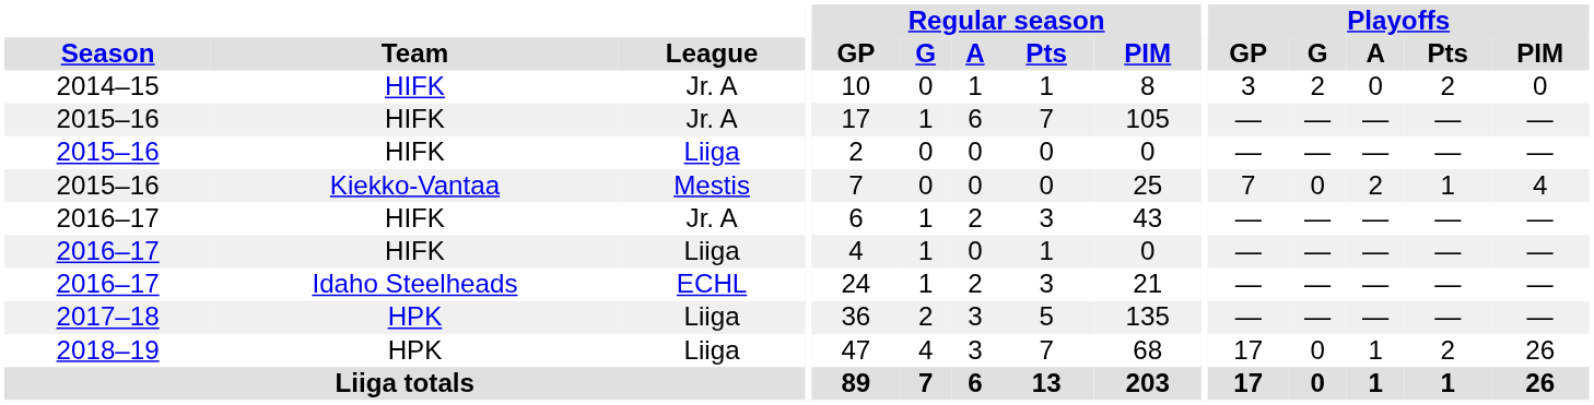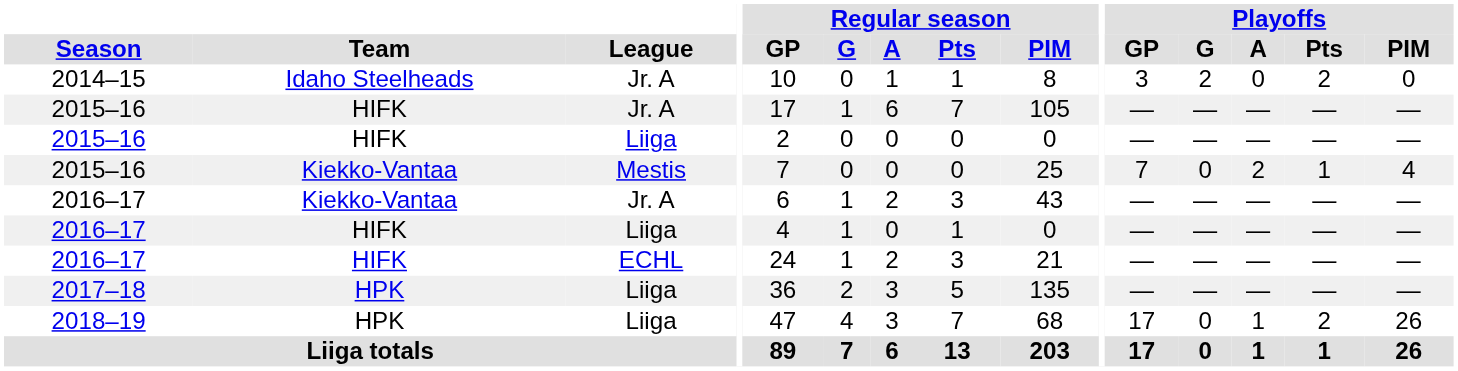 <table border="0" cellpadding="1" cellspacing="0" style="text-align:center; width:60em">
 <tr bgcolor="#e0e0e0">
 <th colspan="3" bgcolor="#ffffff"></th>
 <th rowspan="99" bgcolor="#ffffff"></th>
 <th colspan="5"><a href='#'>Regular season</a></th>
 <th rowspan="99" bgcolor="#ffffff"></th>
 <th colspan="5"><a href='#'>Playoffs</a></th>
 </tr>
 <tr bgcolor="#e0e0e0">
 <th><a href='#'>Season</a></th>
 <th>Team</th>
 <th>League</th>
 <th>GP</th>
 <th><a href='#'>G</a></th>
 <th><a href='#'>A</a></th>
 <th><a href='#'>Pts</a></th>
 <th><a href='#'>PIM</a></th>
 <th>GP</th>
 <th>G</th>
 <th>A</th>
 <th>Pts</th>
 <th>PIM</th>
 </tr>
 <tr>
 <td>2014–15</td>
-<td><a href='#'>HIFK</a></td>
+<td><a href='#'>Idaho Steelheads</a></td>
 <td>Jr. A</td>
 <td>10</td>
 <td>0</td>
 <td>1</td>
 <td>1</td>
 <td>8</td>
 <td>3</td>
 <td>2</td>
 <td>0</td>
 <td>2</td>
 <td>0</td>
 </tr>
 <tr bgcolor="#f0f0f0">
 <td>2015–16</td>
 <td>HIFK</td>
 <td>Jr. A</td>
 <td>17</td>
 <td>1</td>
 <td>6</td>
 <td>7</td>
 <td>105</td>
 <td>—</td>
 <td>—</td>
 <td>—</td>
 <td>—</td>
 <td>—</td>
 </tr>
 <tr>
 <td><a href='#'>2015–16</a></td>
 <td>HIFK</td>
 <td><a href='#'>Liiga</a></td>
 <td>2</td>
 <td>0</td>
 <td>0</td>
 <td>0</td>
 <td>0</td>
 <td>—</td>
 <td>—</td>
 <td>—</td>
 <td>—</td>
 <td>—</td>
 </tr>
 <tr bgcolor="#f0f0f0">
 <td 2015–16 Mestis season>2015–16</td>
 <td><a href='#'>Kiekko-Vantaa</a></td>
 <td><a href='#'>Mestis</a></td>
 <td>7</td>
 <td>0</td>
 <td>0</td>
 <td>0</td>
 <td>25</td>
 <td>7</td>
 <td>0</td>
 <td>2</td>
 <td>1</td>
 <td>4</td>
 </tr>
 <tr>
 <td>2016–17</td>
-<td>HIFK</td>
+<td><a href='#'>Kiekko-Vantaa</a></td>
 <td>Jr. A</td>
 <td>6</td>
 <td>1</td>
 <td>2</td>
 <td>3</td>
 <td>43</td>
 <td>—</td>
 <td>—</td>
 <td>—</td>
 <td>—</td>
 <td>—</td>
 </tr>
 <tr bgcolor="#f0f0f0">
 <td><a href='#'>2016–17</a></td>
 <td>HIFK</td>
 <td>Liiga</td>
 <td>4</td>
 <td>1</td>
 <td>0</td>
 <td>1</td>
 <td>0</td>
 <td>—</td>
 <td>—</td>
 <td>—</td>
 <td>—</td>
 <td>—</td>
 </tr>
 <tr>
 <td><a href='#'>2016–17</a></td>
-<td><a href='#'>Idaho Steelheads</a></td>
+<td><a href='#'>HIFK</a></td>
 <td><a href='#'>ECHL</a></td>
 <td>24</td>
 <td>1</td>
 <td>2</td>
 <td>3</td>
 <td>21</td>
 <td>—</td>
 <td>—</td>
 <td>—</td>
 <td>—</td>
 <td>—</td>
 </tr>
 <tr bgcolor="#f0f0f0">
 <td><a href='#'>2017–18</a></td>
 <td><a href='#'>HPK</a></td>
 <td>Liiga</td>
 <td>36</td>
 <td>2</td>
 <td>3</td>
 <td>5</td>
 <td>135</td>
 <td>—</td>
 <td>—</td>
 <td>—</td>
 <td>—</td>
 <td>—</td>
 </tr>
 <tr>
 <td><a href='#'>2018–19</a></td>
 <td>HPK</td>
 <td>Liiga</td>
 <td>47</td>
 <td>4</td>
 <td>3</td>
 <td>7</td>
 <td>68</td>
 <td>17</td>
 <td>0</td>
 <td>1</td>
 <td>2</td>
 <td>26</td>
 </tr>
 <tr bgcolor="#e0e0e0">
 <th colspan="3">Liiga totals</th>
 <th>89</th>
 <th>7</th>
 <th>6</th>
 <th>13</th>
 <th>203</th>
 <th>17</th>
 <th>0</th>
 <th>1</th>
 <th>1</th>
 <th>26</th>
 </tr>
 </table>
